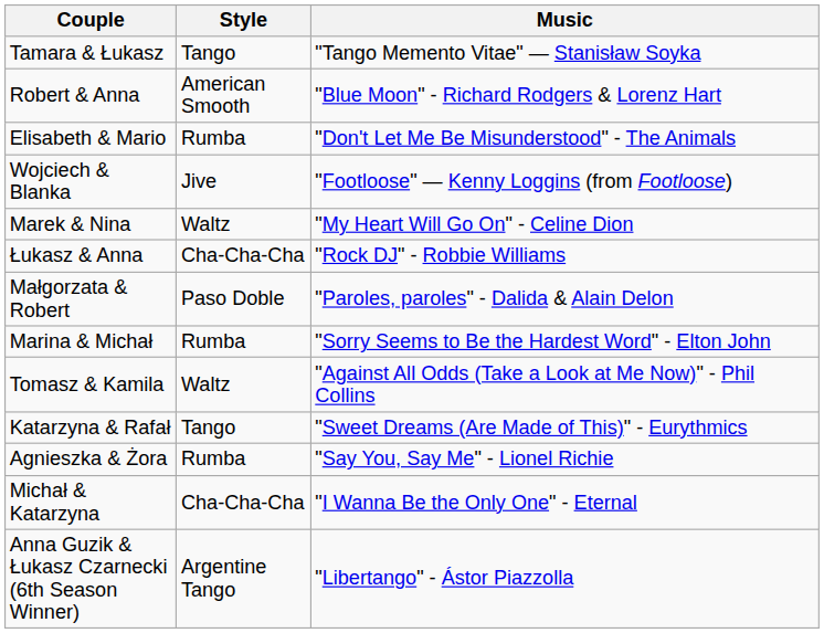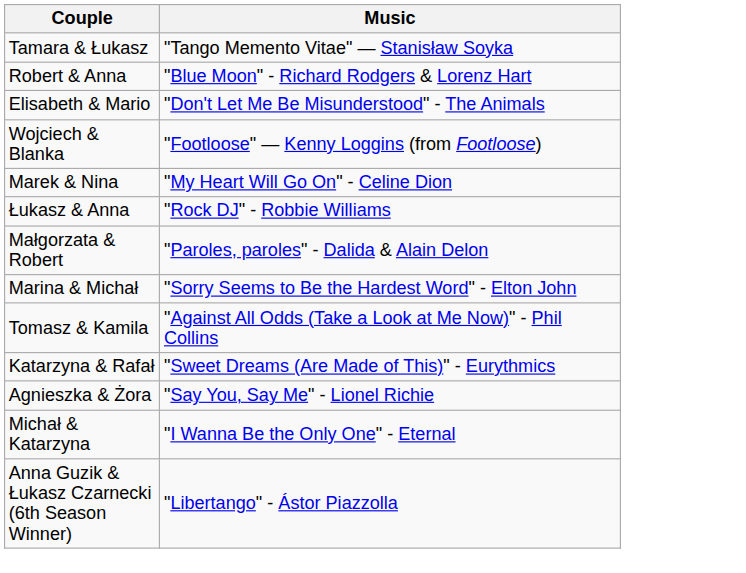 <table class="wikitable">
 <tr>
 <th width="130">Couple</th>
-<th width="100">Style</th>
 <th width="400">Music</th>
 </tr>
 <tr>
 <td>Tamara & Łukasz</td>
-<td>Tango</td>
 <td>"Tango Memento Vitae" — <a href='#'>Stanisław Soyka</a></td>
 </tr>
 <tr>
 <td>Robert & Anna</td>
-<td>American Smooth</td>
 <td>"<a href='#'>Blue Moon</a>" - <a href='#'>Richard Rodgers</a> & <a href='#'>Lorenz Hart</a></td>
 </tr>
 <tr>
 <td>Elisabeth & Mario</td>
-<td>Rumba</td>
 <td>"<a href='#'>Don't Let Me Be Misunderstood</a>" - <a href='#'>The Animals</a></td>
 </tr>
 <tr>
 <td>Wojciech & Blanka</td>
-<td>Jive</td>
 <td>"<a href='#'>Footloose</a>" — <a href='#'>Kenny Loggins</a> (from <em><a href='#'>Footloose</a></em>)</td>
 </tr>
 <tr>
 <td>Marek & Nina</td>
-<td>Waltz</td>
 <td>"<a href='#'>My Heart Will Go On</a>" - <a href='#'>Celine Dion</a></td>
 </tr>
 <tr>
 <td>Łukasz & Anna</td>
-<td>Cha-Cha-Cha</td>
 <td>"<a href='#'>Rock DJ</a>" - <a href='#'>Robbie Williams</a></td>
 </tr>
 <tr>
 <td>Małgorzata & Robert</td>
-<td>Paso Doble</td>
 <td>"<a href='#'>Paroles, paroles</a>" - <a href='#'>Dalida</a> & <a href='#'>Alain Delon</a></td>
 </tr>
 <tr>
 <td>Marina & Michał</td>
-<td>Rumba</td>
 <td>"<a href='#'>Sorry Seems to Be the Hardest Word</a>" - <a href='#'>Elton John</a></td>
 </tr>
 <tr>
 <td>Tomasz & Kamila</td>
-<td>Waltz</td>
 <td>"<a href='#'>Against All Odds (Take a Look at Me Now)</a>" - <a href='#'>Phil Collins</a></td>
 </tr>
 <tr>
 <td>Katarzyna & Rafał</td>
-<td>Tango</td>
 <td>"<a href='#'>Sweet Dreams (Are Made of This)</a>" - <a href='#'>Eurythmics</a></td>
 </tr>
 <tr>
 <td>Agnieszka & Żora</td>
-<td>Rumba</td>
 <td>"<a href='#'>Say You, Say Me</a>" - <a href='#'>Lionel Richie</a></td>
 </tr>
 <tr>
 <td>Michał & Katarzyna</td>
-<td>Cha-Cha-Cha</td>
 <td>"<a href='#'>I Wanna Be the Only One</a>" - <a href='#'>Eternal</a></td>
 </tr>
 <tr>
 <td>Anna Guzik & Łukasz Czarnecki (6th Season Winner)</td>
-<td>Argentine Tango</td>
 <td>"<a href='#'>Libertango</a>" - <a href='#'>Ástor Piazzolla</a></td>
 </tr>
 </table>
